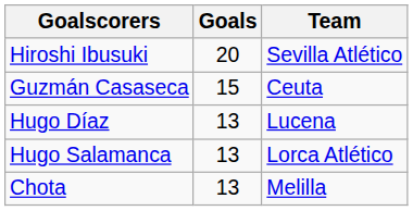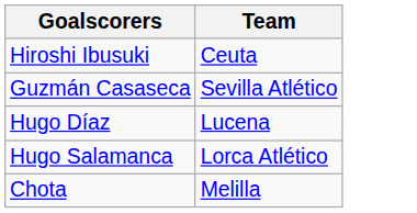 <table class="wikitable sortable">
 <tr>
 <th>Goalscorers</th>
-<th>Goals</th>
 <th>Team</th>
 </tr>
 <tr>
 <td> <a href='#'>Hiroshi Ibusuki</a></td>
-<td align=center>20</td>
+<td><a href='#'>Ceuta</a></td>
+</tr>
+<tr>
+<td> <a href='#'>Guzmán Casaseca</a></td>
 <td><a href='#'>Sevilla Atlético</a></td>
 </tr>
 <tr>
-<td> <a href='#'>Guzmán Casaseca</a></td>
-<td align=center>15</td>
-<td><a href='#'>Ceuta</a></td>
-</tr>
-<tr>
 <td> <a href='#'>Hugo Díaz</a></td>
-<td align=center>13</td>
 <td><a href='#'>Lucena</a></td>
 </tr>
 <tr>
 <td> <a href='#'>Hugo Salamanca</a></td>
-<td align=center>13</td>
 <td><a href='#'>Lorca Atlético</a></td>
 </tr>
 <tr>
 <td> <a href='#'>Chota</a></td>
-<td align=center>13</td>
 <td><a href='#'>Melilla</a></td>
 </tr>
 </table>
